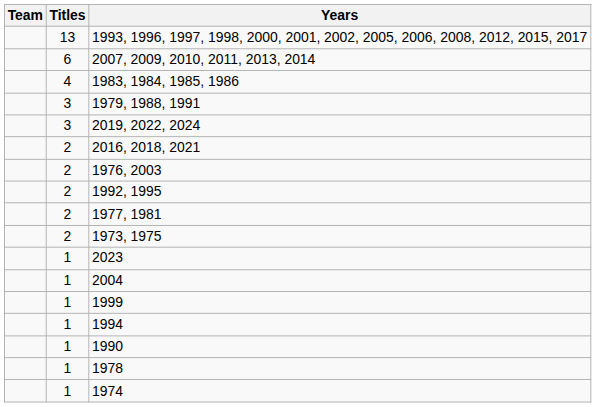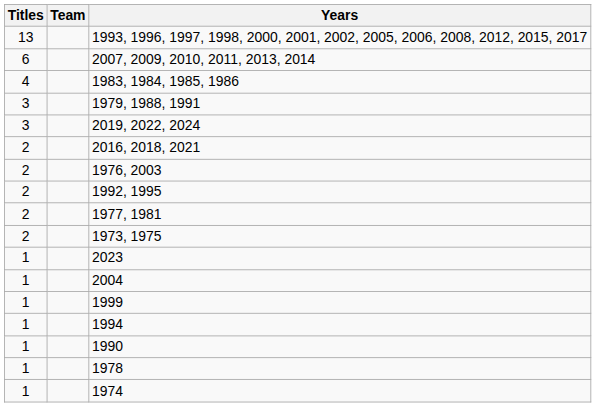 <table class="wikitable sortable" style="text-align:center">
 <tr>
+<th>Titles</th>
 <th>Team</th>
-<th>Titles</th>
 <th>Years</th>
 </tr>
 <tr>
+<td>13</td>
 <td style=><strong></strong></td>
-<td>13</td>
 <td align=left>1993, 1996, 1997, 1998, 2000, 2001, 2002, 2005, 2006, 2008, 2012, 2015, 2017</td>
 </tr>
 <tr>
+<td>6</td>
 <td style=><strong></strong></td>
-<td>6</td>
 <td align=left>2007, 2009, 2010, 2011, 2013, 2014</td>
 </tr>
 <tr>
+<td>4</td>
 <td style=><strong></strong></td>
-<td>4</td>
 <td align=left>1983, 1984, 1985, 1986</td>
 </tr>
 <tr>
+<td>3</td>
 <td style=><strong></strong></td>
-<td>3</td>
 <td align=left>1979, 1988, 1991</td>
 </tr>
 <tr>
+<td>3</td>
 <td style=><strong></strong></td>
-<td>3</td>
 <td align=left>2019, 2022, 2024</td>
 </tr>
 <tr>
+<td>2</td>
 <td style=><strong></strong></td>
-<td>2</td>
 <td align=left>2016, 2018, 2021</td>
 </tr>
 <tr>
+<td>2</td>
 <td style=><strong></strong></td>
-<td>2</td>
 <td align=left>1976, 2003</td>
 </tr>
 <tr>
+<td>2</td>
 <td style=><strong></strong></td>
-<td>2</td>
 <td align=left>1992, 1995</td>
 </tr>
 <tr>
+<td>2</td>
 <td style=><strong></strong></td>
-<td>2</td>
 <td align=left>1977, 1981</td>
 </tr>
 <tr>
+<td>2</td>
 <td style=><strong></strong></td>
-<td>2</td>
 <td align=left>1973, 1975</td>
 </tr>
 <tr>
+<td>1</td>
 <td style=><strong></strong></td>
-<td>1</td>
 <td align=left>2023</td>
 </tr>
 <tr>
+<td>1</td>
 <td style=><strong></strong></td>
-<td>1</td>
 <td align=left>2004</td>
 </tr>
 <tr>
+<td>1</td>
 <td style=><strong></strong></td>
-<td>1</td>
 <td align=left>1999</td>
 </tr>
 <tr>
+<td>1</td>
 <td style=><strong></strong></td>
-<td>1</td>
 <td align=left>1994</td>
 </tr>
 <tr>
+<td>1</td>
 <td style=><strong></strong></td>
-<td>1</td>
 <td align=left>1990</td>
 </tr>
 <tr>
+<td>1</td>
 <td style=><strong></strong></td>
-<td>1</td>
 <td align=left>1978</td>
 </tr>
 <tr>
+<td>1</td>
 <td style=><strong></strong></td>
-<td>1</td>
 <td align=left>1974</td>
 </tr>
 </table>
